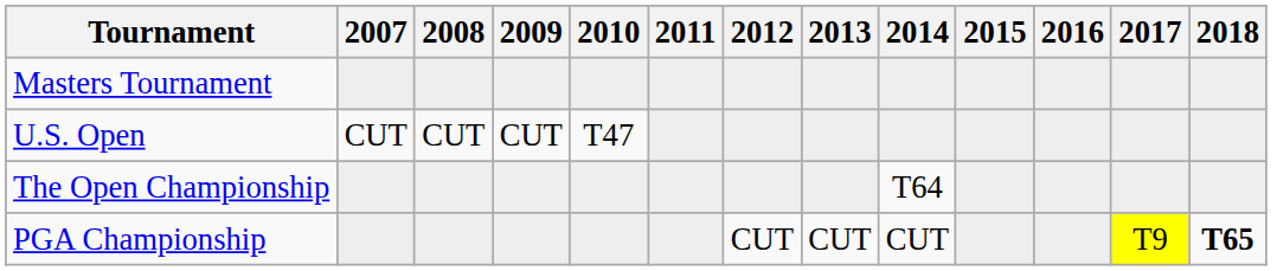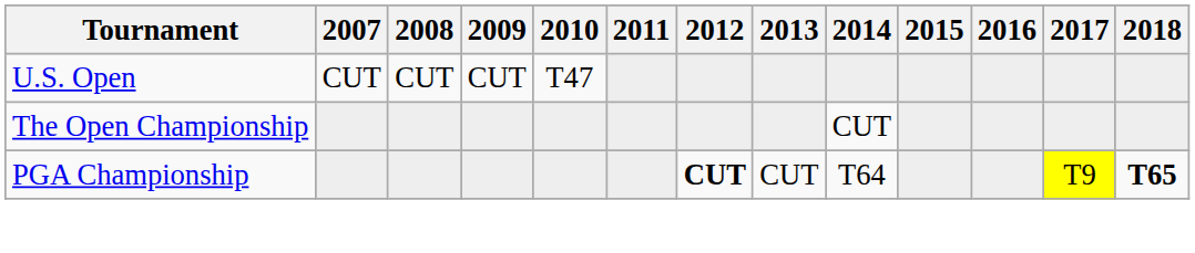 <table class="wikitable" style="font-size:95%;text-align:center;">
 <tr>
 <th>Tournament</th>
 <th>2007</th>
 <th>2008</th>
 <th>2009</th>
 <th>2010</th>
 <th>2011</th>
 <th>2012</th>
 <th>2013</th>
 <th>2014</th>
 <th>2015</th>
 <th>2016</th>
 <th>2017</th>
 <th>2018</th>
-</tr>
-<tr>
-<td align=left><a href='#'>Masters Tournament</a></td>
-<td style="background:#eee;"></td>
-<td style="background:#eee;"></td>
-<td style="background:#eee;"></td>
-<td style="background:#eee;"></td>
-<td style="background:#eee;"></td>
-<td style="background:#eee;"></td>
-<td style="background:#eee;"></td>
-<td style="background:#eee;"></td>
-<td style="background:#eee;"></td>
-<td style="background:#eee;"></td>
-<td style="background:#eee;"></td>
-<td style="background:#eee;"></td>
 </tr>
 <tr>
 <td align=left><a href='#'>U.S. Open</a></td>
 <td>CUT</td>
 <td>CUT</td>
 <td>CUT</td>
 <td>T47</td>
 <td style="background:#eee;"></td>
 <td style="background:#eee;"></td>
 <td style="background:#eee;"></td>
 <td style="background:#eee;"></td>
 <td style="background:#eee;"></td>
 <td style="background:#eee;"></td>
 <td style="background:#eee;"></td>
 <td style="background:#eee;"></td>
 </tr>
 <tr>
 <td align=left><a href='#'>The Open Championship</a></td>
 <td style="background:#eee;"></td>
 <td style="background:#eee;"></td>
 <td style="background:#eee;"></td>
 <td style="background:#eee;"></td>
 <td style="background:#eee;"></td>
 <td style="background:#eee;"></td>
 <td style="background:#eee;"></td>
-<td>T64</td>
+<td>CUT</td>
 <td style="background:#eee;"></td>
 <td style="background:#eee;"></td>
 <td style="background:#eee;"></td>
 <td style="background:#eee;"></td>
 </tr>
 <tr>
 <td align=left><a href='#'>PGA Championship</a></td>
 <td style="background:#eee;"></td>
 <td style="background:#eee;"></td>
 <td style="background:#eee;"></td>
 <td style="background:#eee;"></td>
 <td style="background:#eee;"></td>
+<td><strong>CUT</strong></td>
 <td>CUT</td>
-<td>CUT</td>
-<td>CUT</td>
+<td>T64</td>
 <td style="background:#eee;"></td>
 <td style="background:#eee;"></td>
 <td style="background:yellow;">T9</td>
 <td><strong>T65</strong></td>
 </tr>
 </table>
